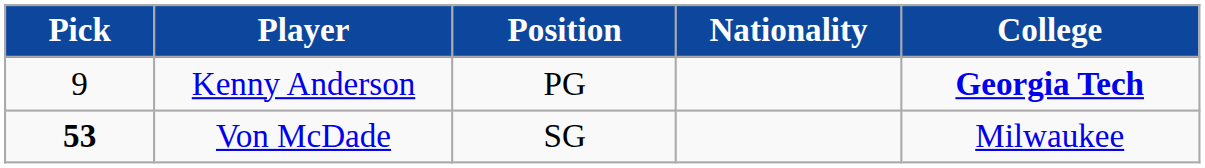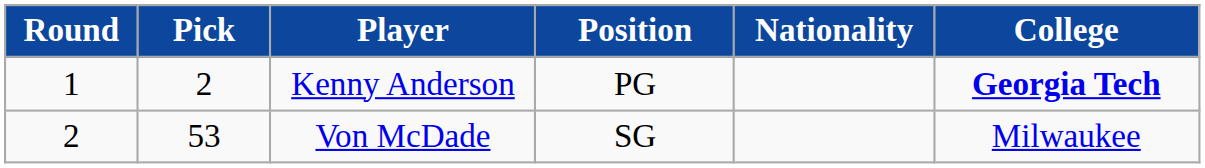 <table class="wikitable sortable sortable">
 <tr>
+<th style="background-color:#0C479D; color:#FFFFFF" width="10%">Round</th>
 <th style="background-color:#0C479D; color:#FFFFFF" width="10%">Pick</th>
 <th style="background-color:#0C479D; color:#FFFFFF" width="20%">Player</th>
 <th style="background-color:#0C479D; color:#FFFFFF" width="15%">Position</th>
 <th style="background-color:#0C479D; color:#FFFFFF" width="15%">Nationality</th>
 <th style="background-color:#0C479D; color:#FFFFFF" width="20%">College</th>
 </tr>
 <tr style="text-align: center">
-<td>9</td>
+<td>1</td>
+<td>2</td>
 <td><a href='#'>Kenny Anderson</a></td>
 <td>PG</td>
 <td></td>
 <td><strong><a href='#'>Georgia Tech</a></strong></td>
 </tr>
 <tr style="text-align: center">
-<td><strong>53</strong></td>
+<td>2</td>
+<td>53</td>
 <td><a href='#'>Von McDade</a></td>
 <td>SG</td>
 <td></td>
 <td><a href='#'>Milwaukee</a></td>
 </tr>
 </table>
